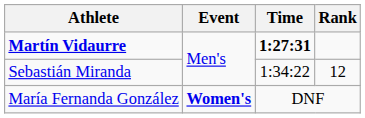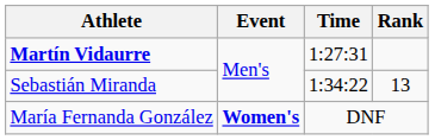 <table class=wikitable style=font-size:90%;text-align:center>
 <tr>
 <th>Athlete</th>
 <th>Event</th>
 <th>Time</th>
 <th>Rank</th>
 </tr>
 <tr>
 <td align=left><strong><a href='#'>Martín Vidaurre</a></strong></td>
 <td align=left rowspan=2><a href='#'>Men's</a></td>
-<td><strong>1:27:31</strong></td>
+<td>1:27:31</td>
 <td></td>
 </tr>
 <tr align=center>
 <td align=left><a href='#'>Sebastián Miranda</a></td>
 <td>1:34:22</td>
-<td>12</td>
+<td>13</td>
 </tr>
 <tr align=center>
 <td align=left><a href='#'>María Fernanda González</a></td>
 <td align=left><strong><a href='#'>Women's</a></strong></td>
 <td colspan=2>DNF</td>
 </tr>
 </table>
